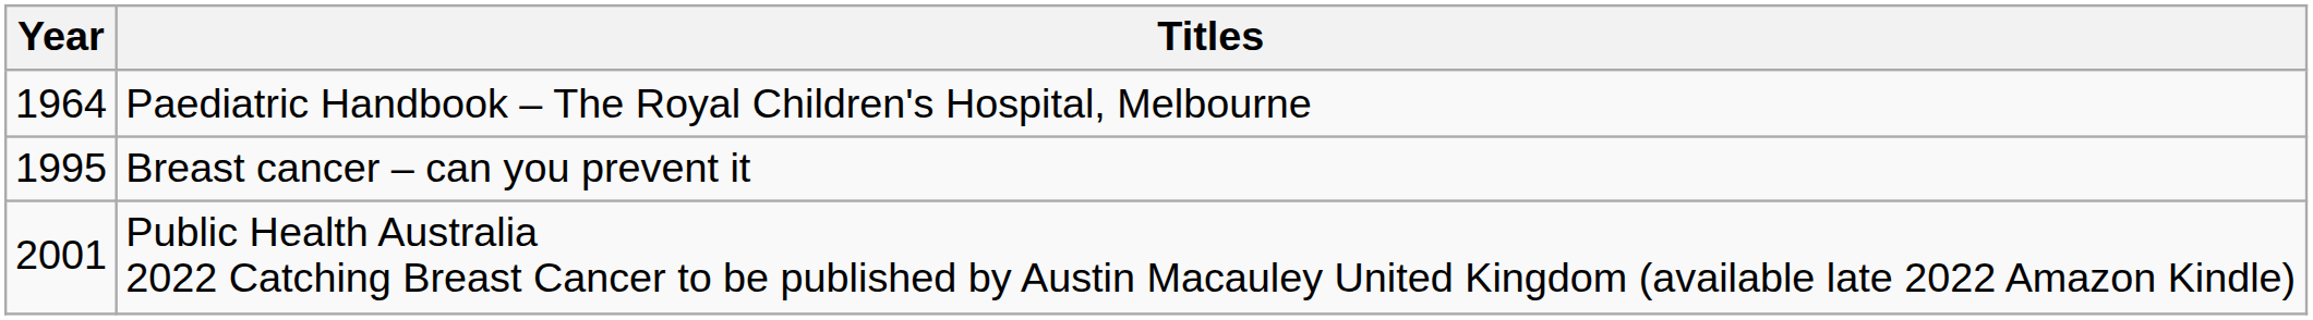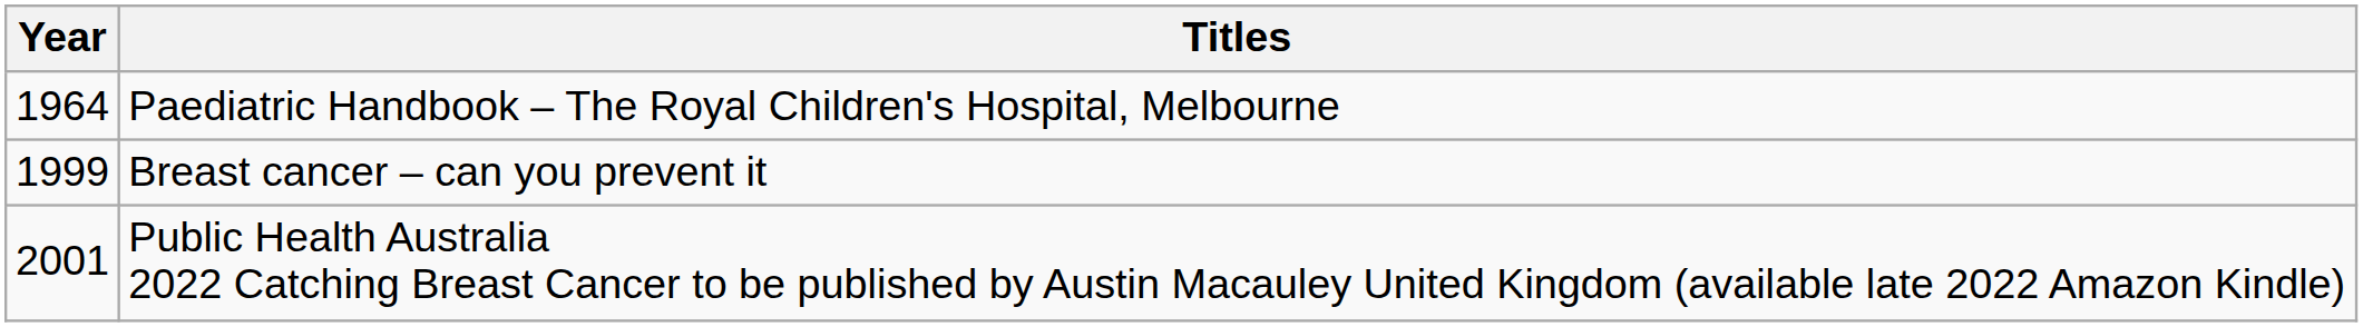 <table class="wikitable sortable">
 <tr>
 <th>Year</th>
 <th>Titles</th>
 </tr>
 <tr>
 <td>1964</td>
 <td>Paediatric Handbook – The Royal Children's Hospital, Melbourne</td>
 </tr>
 <tr>
-<td>1995</td>
+<td>1999</td>
 <td>Breast cancer – can you prevent it</td>
 </tr>
 <tr>
 <td>2001</td>
 <td>Public Health Australia<br>2022 Catching Breast Cancer to be published by Austin Macauley United Kingdom (available late 2022 Amazon Kindle)</td>
 </tr>
 </table>
